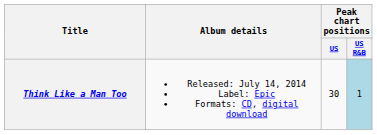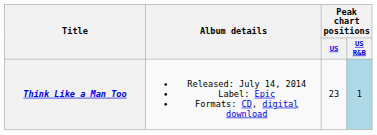 <table class="wikitable plainrowheaders" style="text-align:center;">
 <tr>
 <th scope="col" rowspan="2" style="width:16em;">Title</th>
 <th scope="col" rowspan="2" style="width:20em;">Album details</th>
 <th scope="col" colspan="2">Peak chart positions</th>
 </tr>
 <tr>
 <th scope="col" style="width:2.75em;font-size:85%;"><a href='#'>US</a><br></th>
 <th scope="col" style="width:2.75em;font-size:85%;"><a href='#'>US R&B</a><br></th>
 </tr>
 <tr>
 <th scope="row"><em><a href='#'>Think Like a Man Too</a></em></th>
 <td><br><ul><li>Released: July 14, 2014</li><li>Label: <a href='#'>Epic</a></li><li>Formats: <a href='#'>CD</a>, <a href='#'>digital download</a></li></ul></td>
-<td>30</td>
+<td>23</td>
 <td style="background: lightblue;">1</td>
 </tr>
 </table>
